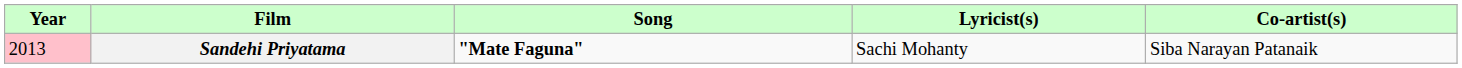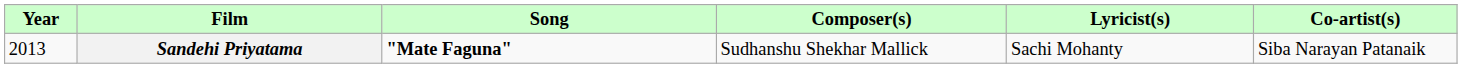 <table class="wikitable plainrowheaders" style="width:100%;" textcolor:#000;">
 <tr style="background:#cfc; text-align:center;">
 <td scope="col" style="width:5%;"><strong>Year</strong></td>
 <td scope="col" style="width:21%;"><strong>Film</strong></td>
 <td scope="col" style="width:23%;"><strong>Song</strong></td>
+<td scope="col" style="width:20%;"><strong>Composer(s)</strong></td>
 <td scope="col" style="width:17%;"><strong>Lyricist(s)</strong></td>
 <td scope="col" style="width:18%;"><strong>Co-artist(s)</strong></td>
 </tr>
 <tr>
-<td style="background: pink;">2013</td>
+<td>2013</td>
 <th scope="row"><em>Sandehi Priyatama</em></th>
 <td><strong>"Mate Faguna"</strong></td>
+<td>Sudhanshu Shekhar Mallick</td>
 <td>Sachi Mohanty</td>
 <td>Siba Narayan Patanaik</td>
 </tr>
 </table>
